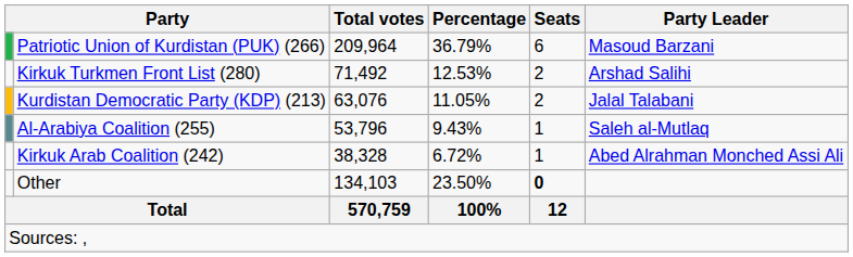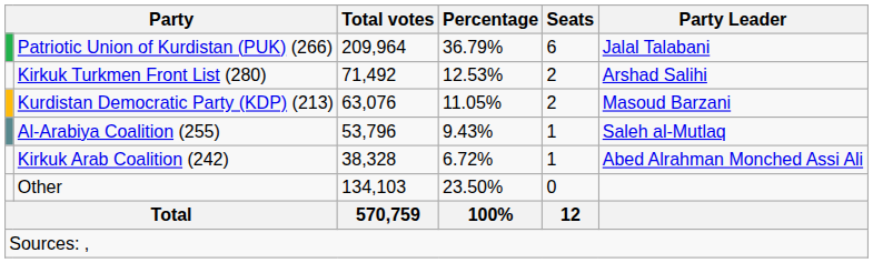 <table class="wikitable sortable" style="border:1px solid #8888aa; background-color:#f8f8f8; padding:0px; font-size:90%;">
 <tr style="background-color:#E9E9E9">
 <th colspan=2>Party</th>
 <th>Total votes</th>
 <th>Percentage</th>
 <th>Seats</th>
 <th>Party Leader</th>
 </tr>
 <tr>
 <td bgcolor="#22B14C"></td>
 <td><a href='#'>Patriotic Union of Kurdistan (PUK)</a> (266)</td>
 <td>209,964</td>
 <td>36.79%</td>
 <td>6</td>
-<td><a href='#'>Masoud Barzani</a></td>
+<td><a href='#'>Jalal Talabani</a></td>
 </tr>
 <tr>
 <td></td>
 <td><a href='#'>Kirkuk Turkmen Front List</a> (280)</td>
 <td>71,492</td>
 <td>12.53%</td>
 <td>2</td>
 <td><a href='#'>Arshad Salihi</a></td>
 </tr>
 <tr>
 <td bgcolor="#FFBB0A"></td>
 <td><a href='#'>Kurdistan Democratic Party (KDP)</a> (213)</td>
 <td>63,076</td>
 <td>11.05%</td>
 <td>2</td>
-<td><a href='#'>Jalal Talabani</a></td>
+<td><a href='#'>Masoud Barzani</a></td>
 </tr>
 <tr>
 <td bgcolor="#57888D"></td>
 <td><a href='#'>Al-Arabiya Coalition</a> (255)</td>
 <td>53,796</td>
 <td>9.43%</td>
 <td>1</td>
 <td><a href='#'>Saleh al-Mutlaq</a></td>
 </tr>
 <tr>
 <td></td>
 <td><a href='#'>Kirkuk Arab Coalition</a> (242)</td>
 <td>38,328</td>
 <td>6.72%</td>
 <td>1</td>
 <td><a href='#'>Abed Alrahman Monched Assi Ali</a></td>
 </tr>
 <tr>
 <td></td>
 <td>Other</td>
 <td>134,103</td>
 <td>23.50%</td>
-<td><strong>0</strong></td>
+<td>0</td>
 <td></td>
 </tr>
 <tr>
 <th colspan=2><strong>Total</strong></th>
 <th><strong>570,759</strong></th>
 <th><strong>100%</strong></th>
 <th><strong>12</strong></th>
 <th></th>
 </tr>
 <tr>
 <td colspan=7 align=left>Sources: ,  </td>
 </tr>
 </table>
